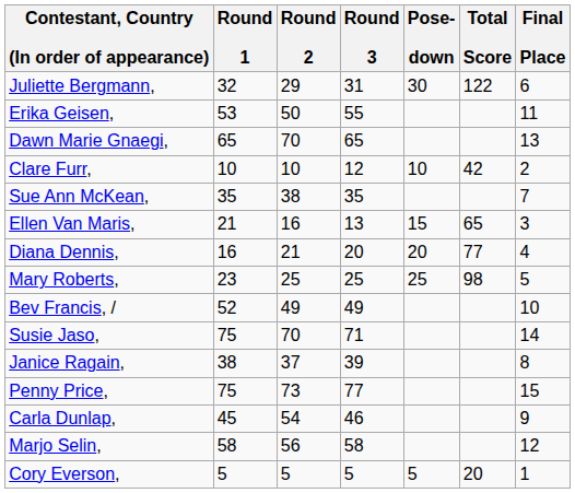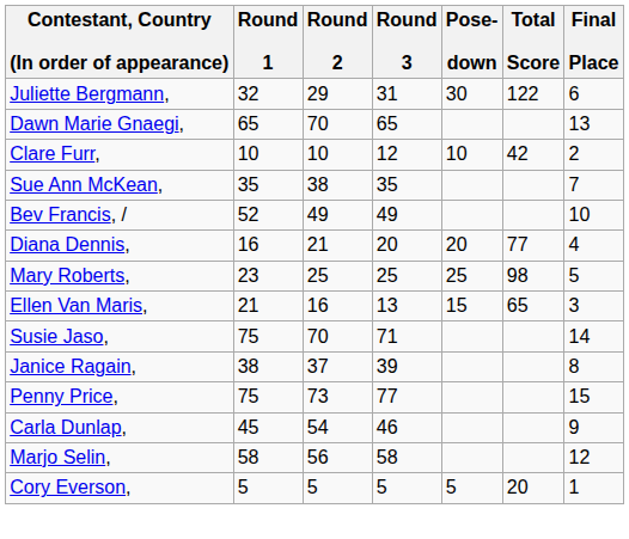 <table class="wikitable">
 <tr>
 <th>Contestant, Country<br><br>(In order of appearance)</th>
 <th>Round<br><br>1</th>
 <th>Round<br><br>2</th>
 <th>Round<br><br>3</th>
 <th>Pose-<br><br>down</th>
 <th>Total<br><br>Score</th>
 <th>Final<br><br>Place</th>
 </tr>
 <tr>
 <td><a href='#'>Juliette Bergmann</a>, </td>
 <td>32</td>
 <td>29</td>
 <td>31</td>
 <td>30</td>
 <td>122</td>
 <td>6</td>
-</tr>
-<tr>
-<td><a href='#'>Erika Geisen</a>, </td>
-<td>53</td>
-<td>50</td>
-<td>55</td>
-<td></td>
-<td></td>
-<td>11</td>
 </tr>
 <tr>
 <td><a href='#'>Dawn Marie Gnaegi</a>, </td>
 <td>65</td>
 <td>70</td>
 <td>65</td>
 <td></td>
 <td></td>
 <td>13</td>
 </tr>
 <tr>
 <td><a href='#'>Clare Furr</a>, </td>
 <td>10</td>
 <td>10</td>
 <td>12</td>
 <td>10</td>
 <td>42</td>
 <td>2</td>
 </tr>
 <tr>
 <td><a href='#'>Sue Ann McKean</a>, </td>
 <td>35</td>
 <td>38</td>
 <td>35</td>
 <td></td>
 <td></td>
 <td>7</td>
 </tr>
 <tr>
-<td><a href='#'>Ellen Van Maris</a>, </td>
-<td>21</td>
-<td>16</td>
-<td>13</td>
-<td>15</td>
-<td>65</td>
-<td>3</td>
+<td><a href='#'>Bev Francis</a>, /</td>
+<td>52</td>
+<td>49</td>
+<td>49</td>
+<td></td>
+<td></td>
+<td>10</td>
 </tr>
 <tr>
 <td><a href='#'>Diana Dennis</a>, </td>
 <td>16</td>
 <td>21</td>
 <td>20</td>
 <td>20</td>
 <td>77</td>
 <td>4</td>
 </tr>
 <tr>
 <td><a href='#'>Mary Roberts</a>, </td>
 <td>23</td>
 <td>25</td>
 <td>25</td>
 <td>25</td>
 <td>98</td>
 <td>5</td>
 </tr>
 <tr>
-<td><a href='#'>Bev Francis</a>, /</td>
-<td>52</td>
-<td>49</td>
-<td>49</td>
-<td></td>
-<td></td>
-<td>10</td>
+<td><a href='#'>Ellen Van Maris</a>, </td>
+<td>21</td>
+<td>16</td>
+<td>13</td>
+<td>15</td>
+<td>65</td>
+<td>3</td>
 </tr>
 <tr>
 <td><a href='#'>Susie Jaso</a>, </td>
 <td>75</td>
 <td>70</td>
 <td>71</td>
 <td></td>
 <td></td>
 <td>14</td>
 </tr>
 <tr>
 <td><a href='#'>Janice Ragain</a>, </td>
 <td>38</td>
 <td>37</td>
 <td>39</td>
 <td></td>
 <td></td>
 <td>8</td>
 </tr>
 <tr>
 <td><a href='#'>Penny Price</a>, </td>
 <td>75</td>
 <td>73</td>
 <td>77</td>
 <td></td>
 <td></td>
 <td>15</td>
 </tr>
 <tr>
 <td><a href='#'>Carla Dunlap</a>, </td>
 <td>45</td>
 <td>54</td>
 <td>46</td>
 <td></td>
 <td></td>
 <td>9</td>
 </tr>
 <tr>
 <td><a href='#'>Marjo Selin</a>, </td>
 <td>58</td>
 <td>56</td>
 <td>58</td>
 <td></td>
 <td></td>
 <td>12</td>
 </tr>
 <tr>
 <td><a href='#'>Cory Everson</a>, </td>
 <td>5</td>
 <td>5</td>
 <td>5</td>
 <td>5</td>
 <td>20</td>
 <td>1</td>
 </tr>
 <tr>
 </tr>
 </table>
